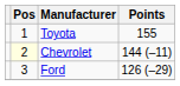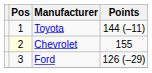 <table class="wikitable" style="font-size: 95%;">
 <tr>
 <th></th>
 <th>Pos</th>
 <th>Manufacturer</th>
 <th>Points</th>
 </tr>
 <tr>
 <td align="left"></td>
 <td style="text-align:center;">1</td>
 <td><a href='#'>Toyota</a></td>
-<td style="text-align:center;">155</td>
+<td style="text-align:center;">144 (–11)</td>
 </tr>
 <tr>
 <td align="left"></td>
 <td style="background: lightyellow; text-align:center;">2</td>
 <td><a href='#'>Chevrolet</a></td>
-<td style="text-align:center;">144 (–11)</td>
+<td style="text-align:center;">155</td>
 </tr>
 <tr>
 <td align="left"></td>
 <td style="text-align:center;">3</td>
 <td><a href='#'>Ford</a></td>
 <td style="text-align:center;">126 (–29)</td>
 </tr>
 <tr class="sortbottom">
 </tr>
 </table>
